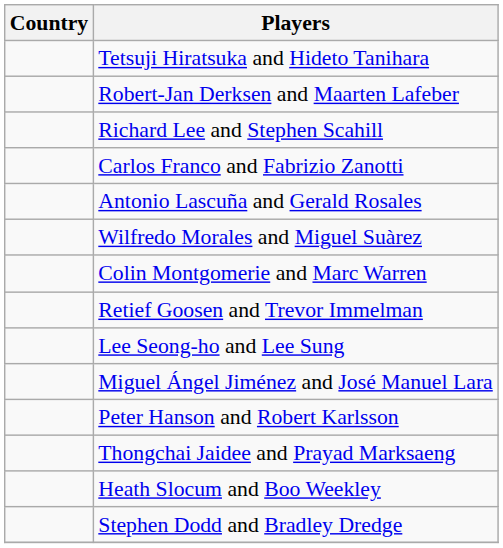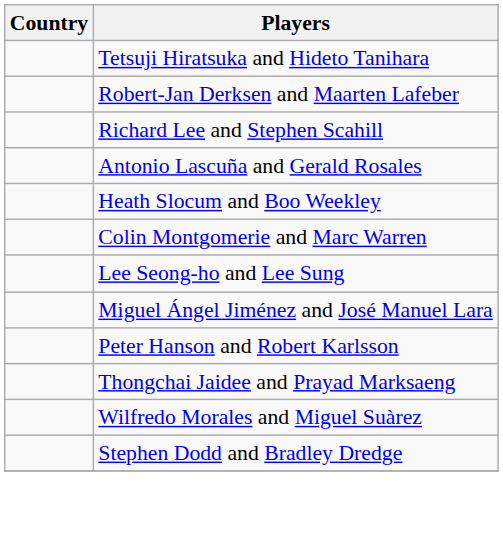 <table class="wikitable" style="font-size:95%;">
 <tr>
 <th>Country</th>
 <th>Players</th>
 </tr>
 <tr>
 <td></td>
 <td><a href='#'>Tetsuji Hiratsuka</a> and <a href='#'>Hideto Tanihara</a></td>
 </tr>
 <tr>
 <td></td>
 <td><a href='#'>Robert-Jan Derksen</a> and <a href='#'>Maarten Lafeber</a></td>
 </tr>
 <tr>
 <td></td>
 <td><a href='#'>Richard Lee</a> and <a href='#'>Stephen Scahill</a></td>
 </tr>
 <tr>
 <td></td>
-<td><a href='#'>Carlos Franco</a> and <a href='#'>Fabrizio Zanotti</a></td>
-</tr>
-<tr>
-<td></td>
 <td><a href='#'>Antonio Lascuña</a> and <a href='#'>Gerald Rosales</a></td>
 </tr>
 <tr>
 <td></td>
-<td><a href='#'>Wilfredo Morales</a> and <a href='#'>Miguel Suàrez</a></td>
+<td><a href='#'>Heath Slocum</a> and <a href='#'>Boo Weekley</a></td>
 </tr>
 <tr>
 <td></td>
 <td><a href='#'>Colin Montgomerie</a> and <a href='#'>Marc Warren</a></td>
-</tr>
-<tr>
-<td></td>
-<td><a href='#'>Retief Goosen</a> and <a href='#'>Trevor Immelman</a></td>
 </tr>
 <tr>
 <td></td>
 <td><a href='#'>Lee Seong-ho</a> and <a href='#'>Lee Sung</a></td>
 </tr>
 <tr>
 <td></td>
 <td><a href='#'>Miguel Ángel Jiménez</a> and <a href='#'>José Manuel Lara</a></td>
 </tr>
 <tr>
 <td></td>
 <td><a href='#'>Peter Hanson</a> and <a href='#'>Robert Karlsson</a></td>
 </tr>
 <tr>
 <td></td>
 <td><a href='#'>Thongchai Jaidee</a> and <a href='#'>Prayad Marksaeng</a></td>
 </tr>
 <tr>
 <td></td>
-<td><a href='#'>Heath Slocum</a> and <a href='#'>Boo Weekley</a></td>
+<td><a href='#'>Wilfredo Morales</a> and <a href='#'>Miguel Suàrez</a></td>
 </tr>
 <tr>
 <td></td>
 <td><a href='#'>Stephen Dodd</a> and <a href='#'>Bradley Dredge</a></td>
 </tr>
 <tr>
 </tr>
 </table>
